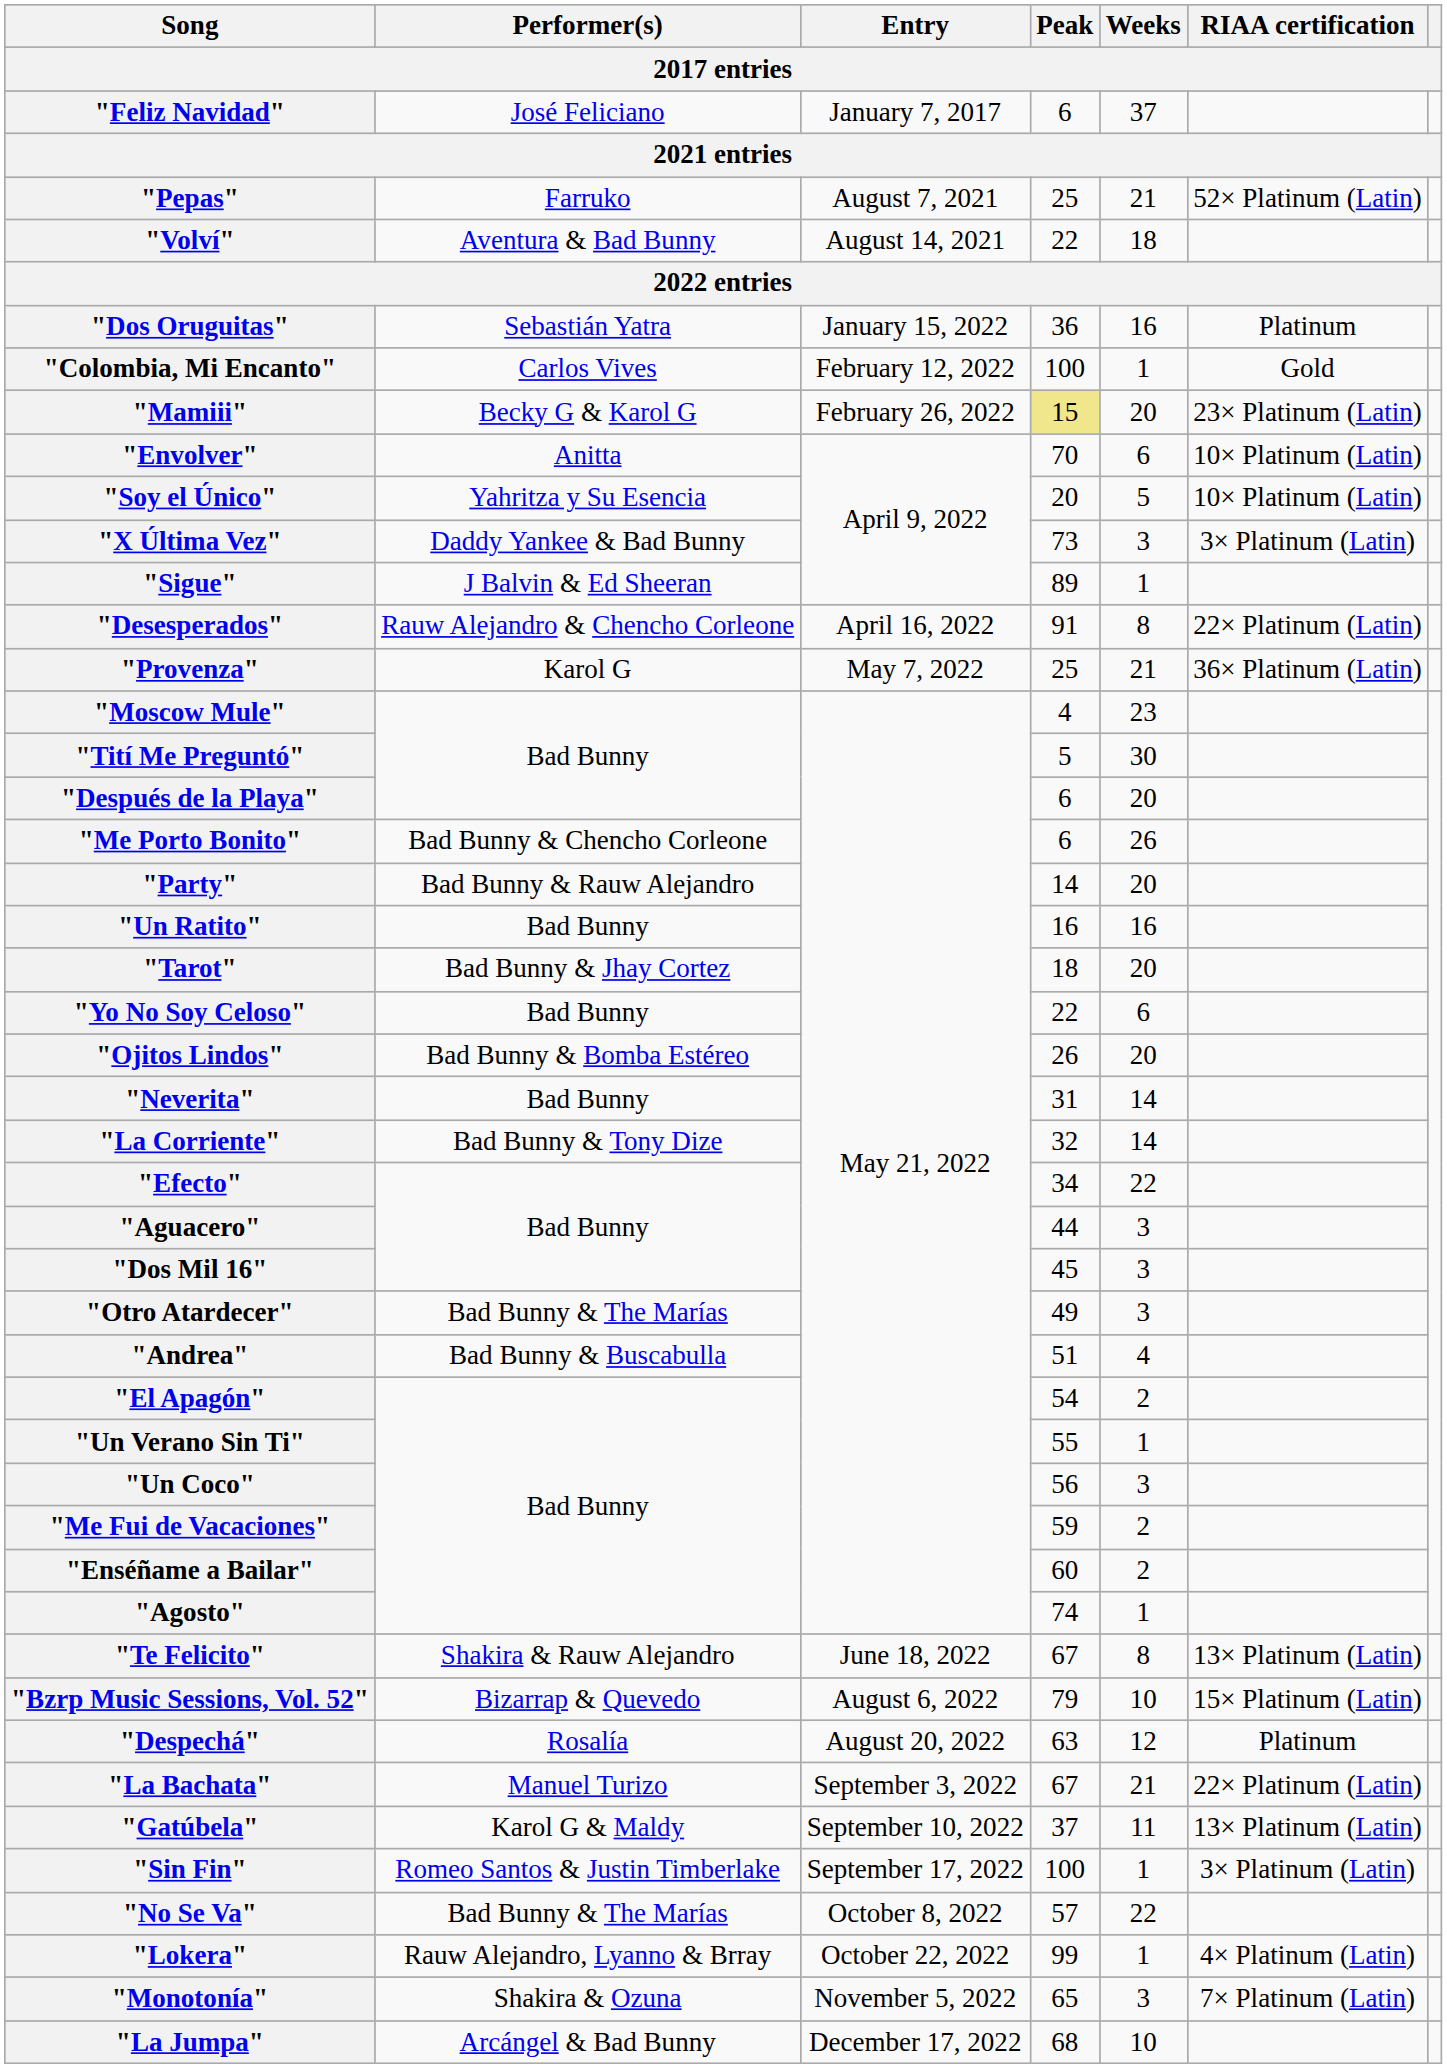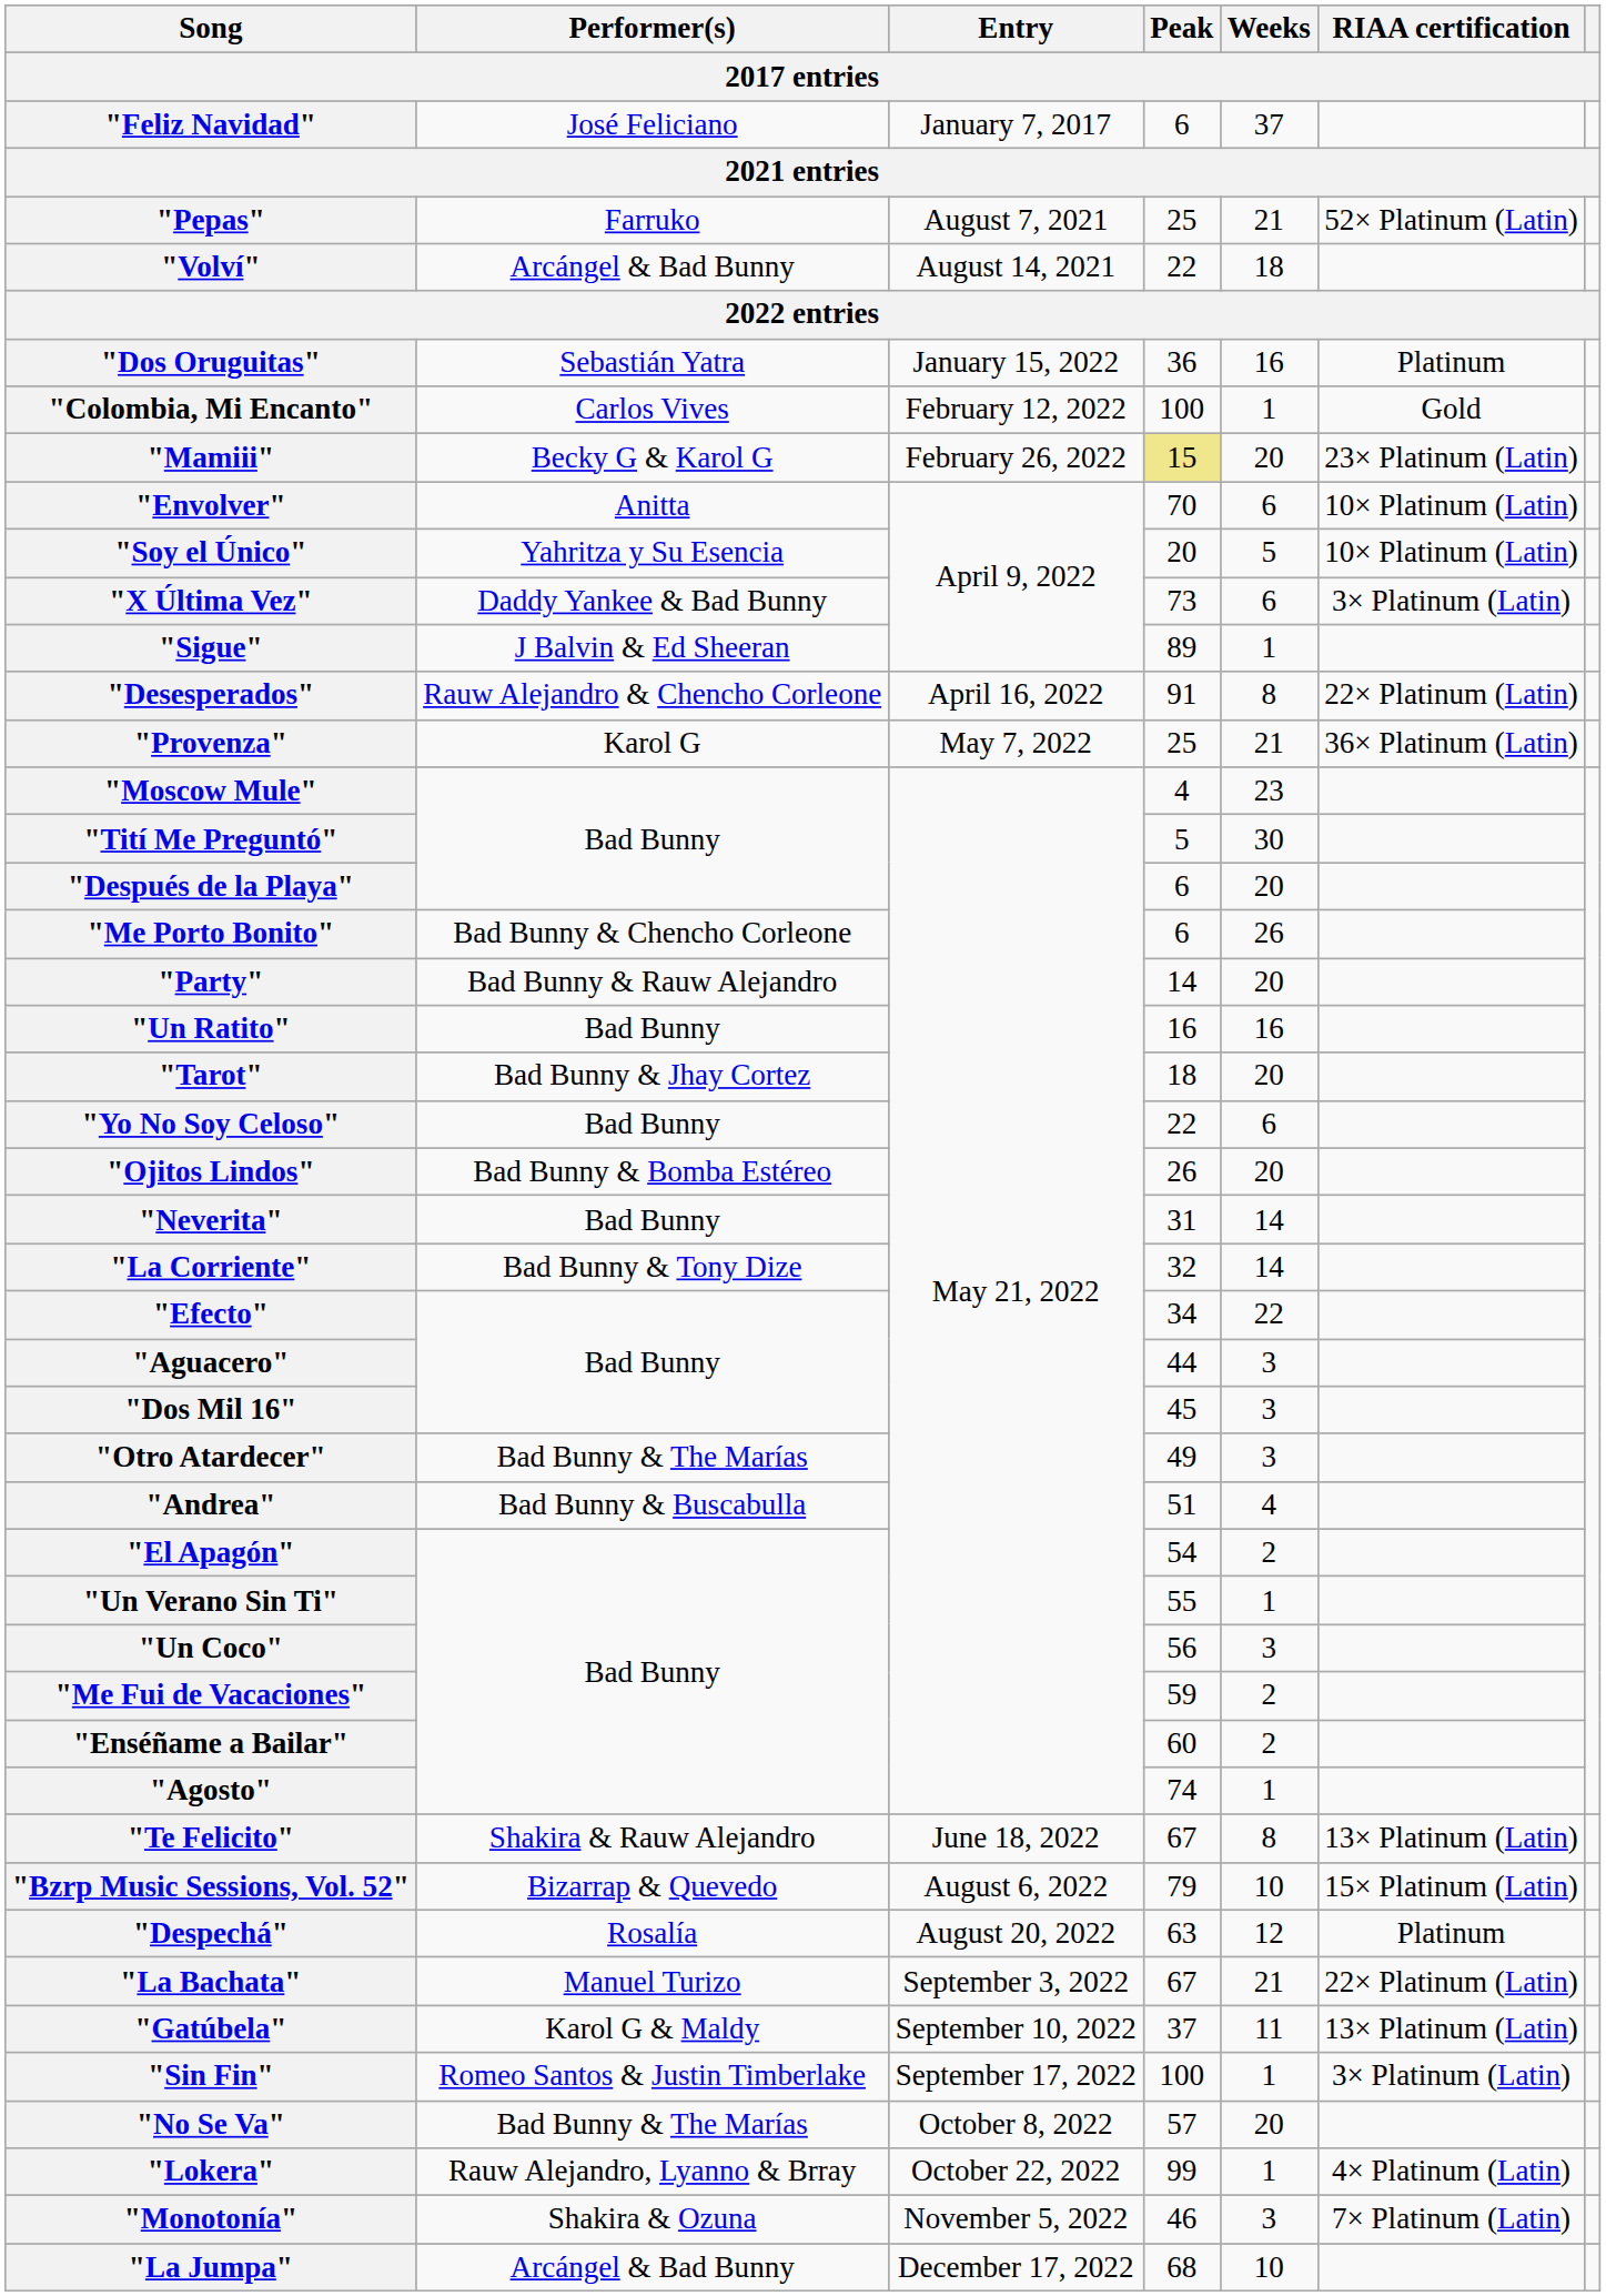 <table class="wikitable plainrowheaders sortable" style="text-align:center;">
 <tr>
 <th>Song</th>
 <th>Performer(s)</th>
 <th>Entry</th>
 <th>Peak</th>
 <th>Weeks</th>
 <th>RIAA certification</th>
 <th !scope=col class=unsortable></th>
 </tr>
 <tr>
 <th colspan="7">2017 entries</th>
 </tr>
 <tr>
 <th>"<a href='#'>Feliz Navidad</a>"</th>
 <td><a href='#'>José Feliciano</a></td>
 <td>January 7, 2017</td>
 <td>6</td>
 <td>37</td>
 <td></td>
 <td></td>
 </tr>
 <tr>
 <th colspan="7">2021 entries</th>
 </tr>
 <tr>
 <th>"<a href='#'>Pepas</a>"</th>
 <td><a href='#'>Farruko</a></td>
 <td>August 7, 2021</td>
 <td>25</td>
 <td>21</td>
 <td>52× Platinum (<a href='#'>Latin</a>)</td>
 <td></td>
 </tr>
 <tr>
 <th>"<a href='#'>Volví</a>"</th>
-<td><a href='#'>Aventura</a> & <a href='#'>Bad Bunny</a></td>
+<td><a href='#'>Arcángel</a> & Bad Bunny</td>
 <td>August 14, 2021</td>
 <td>22</td>
 <td>18</td>
 <td></td>
 <td></td>
 </tr>
 <tr>
 <th colspan="7">2022 entries</th>
 </tr>
 <tr>
 <th>"<a href='#'>Dos Oruguitas</a>"</th>
 <td><a href='#'>Sebastián Yatra</a></td>
 <td>January 15, 2022</td>
 <td>36</td>
 <td>16</td>
 <td>Platinum</td>
 <td></td>
 </tr>
 <tr>
 <th>"Colombia, Mi Encanto"</th>
 <td><a href='#'>Carlos Vives</a></td>
 <td>February 12, 2022</td>
 <td>100</td>
 <td>1</td>
 <td>Gold</td>
 <td></td>
 </tr>
 <tr>
 <th>"<a href='#'>Mamiii</a>"</th>
 <td><a href='#'>Becky G</a> & <a href='#'>Karol G</a></td>
 <td>February 26, 2022</td>
 <td style="background: khaki;">15</td>
 <td>20</td>
 <td>23× Platinum (<a href='#'>Latin</a>)</td>
 <td></td>
 </tr>
 <tr>
 <th>"<a href='#'>Envolver</a>"</th>
 <td><a href='#'>Anitta</a></td>
 <td rowspan="4">April 9, 2022</td>
 <td>70</td>
 <td>6</td>
 <td>10× Platinum (<a href='#'>Latin</a>)</td>
 <td></td>
 </tr>
 <tr>
 <th>"<a href='#'>Soy el Único</a>"</th>
 <td><a href='#'>Yahritza y Su Esencia</a></td>
 <td>20</td>
 <td>5</td>
 <td>10× Platinum (<a href='#'>Latin</a>)</td>
 <td></td>
 </tr>
 <tr>
 <th>"<a href='#'>X Última Vez</a>"</th>
 <td><a href='#'>Daddy Yankee</a> & Bad Bunny</td>
 <td>73</td>
-<td>3</td>
+<td>6</td>
 <td>3× Platinum (<a href='#'>Latin</a>)</td>
 <td></td>
 </tr>
 <tr>
 <th>"<a href='#'>Sigue</a>"</th>
 <td><a href='#'>J Balvin</a> & <a href='#'>Ed Sheeran</a></td>
 <td>89</td>
 <td>1</td>
 <td></td>
 <td></td>
 </tr>
 <tr>
 <th>"<a href='#'>Desesperados</a>"</th>
 <td><a href='#'>Rauw Alejandro</a> & <a href='#'>Chencho Corleone</a></td>
 <td rowspan="1">April 16, 2022</td>
 <td>91</td>
 <td>8</td>
 <td>22× Platinum (<a href='#'>Latin</a>)</td>
 <td></td>
 </tr>
 <tr>
 <th>"<a href='#'>Provenza</a>"</th>
 <td>Karol G</td>
 <td rowspan="1">May 7, 2022</td>
 <td>25</td>
 <td>21</td>
 <td>36× Platinum (<a href='#'>Latin</a>)</td>
 <td></td>
 </tr>
 <tr>
 <th>"<a href='#'>Moscow Mule</a>"</th>
 <td rowspan="3">Bad Bunny</td>
 <td rowspan="22">May 21, 2022</td>
 <td>4</td>
 <td>23</td>
 <td></td>
 <td rowspan="22"></td>
 </tr>
 <tr>
 <th>"<a href='#'>Tití Me Preguntó</a>"</th>
 <td>5</td>
 <td>30</td>
 <td></td>
 </tr>
 <tr>
 <th>"<a href='#'>Después de la Playa</a>"</th>
 <td>6</td>
 <td>20</td>
 <td></td>
 </tr>
 <tr>
 <th>"<a href='#'>Me Porto Bonito</a>"</th>
 <td>Bad Bunny & Chencho Corleone</td>
 <td>6</td>
 <td>26</td>
 <td></td>
 </tr>
 <tr>
 <th>"<a href='#'>Party</a>"</th>
 <td>Bad Bunny & Rauw Alejandro</td>
 <td>14</td>
 <td>20</td>
 <td></td>
 </tr>
 <tr>
 <th>"<a href='#'>Un Ratito</a>"</th>
 <td>Bad Bunny</td>
 <td>16</td>
 <td>16</td>
 <td></td>
 </tr>
 <tr>
 <th>"<a href='#'>Tarot</a>"</th>
 <td>Bad Bunny & <a href='#'>Jhay Cortez</a></td>
 <td>18</td>
 <td>20</td>
 <td></td>
 </tr>
 <tr>
 <th>"<a href='#'>Yo No Soy Celoso</a>"</th>
 <td>Bad Bunny</td>
 <td>22</td>
 <td>6</td>
 <td></td>
 </tr>
 <tr>
 <th>"<a href='#'>Ojitos Lindos</a>"</th>
 <td>Bad Bunny & <a href='#'>Bomba Estéreo</a></td>
 <td>26</td>
 <td>20</td>
 <td></td>
 </tr>
 <tr>
 <th>"<a href='#'>Neverita</a>"</th>
 <td>Bad Bunny</td>
 <td>31</td>
 <td>14</td>
 <td></td>
 </tr>
 <tr>
 <th>"<a href='#'>La Corriente</a>"</th>
 <td>Bad Bunny & <a href='#'>Tony Dize</a></td>
 <td>32</td>
 <td>14</td>
 <td></td>
 </tr>
 <tr>
 <th>"<a href='#'>Efecto</a>"</th>
 <td rowspan="3">Bad Bunny</td>
 <td>34</td>
 <td>22</td>
 <td></td>
 </tr>
 <tr>
 <th>"Aguacero"</th>
 <td>44</td>
 <td>3</td>
 <td></td>
 </tr>
 <tr>
 <th>"Dos Mil 16"</th>
 <td>45</td>
 <td>3</td>
 <td></td>
 </tr>
 <tr>
 <th>"Otro Atardecer"</th>
 <td>Bad Bunny & <a href='#'>The Marías</a></td>
 <td>49</td>
 <td>3</td>
 <td></td>
 </tr>
 <tr>
 <th>"Andrea"</th>
 <td>Bad Bunny & <a href='#'>Buscabulla</a></td>
 <td>51</td>
 <td>4</td>
 <td></td>
 </tr>
 <tr>
 <th>"<a href='#'>El Apagón</a>"</th>
 <td rowspan="6">Bad Bunny</td>
 <td>54</td>
 <td>2</td>
 <td></td>
 </tr>
 <tr>
 <th>"Un Verano Sin Ti"</th>
 <td>55</td>
 <td>1</td>
 <td></td>
 </tr>
 <tr>
 <th>"Un Coco"</th>
 <td>56</td>
 <td>3</td>
 <td></td>
 </tr>
 <tr>
 <th>"<a href='#'>Me Fui de Vacaciones</a>"</th>
 <td>59</td>
 <td>2</td>
 <td></td>
 </tr>
 <tr>
 <th>"Enséñame a Bailar"</th>
 <td>60</td>
 <td>2</td>
 <td></td>
 </tr>
 <tr>
 <th>"Agosto"</th>
 <td>74</td>
 <td>1</td>
 <td></td>
 </tr>
 <tr>
 <th>"<a href='#'>Te Felicito</a>"</th>
 <td><a href='#'>Shakira</a> & Rauw Alejandro</td>
 <td rowspan="1">June 18, 2022</td>
 <td>67</td>
 <td>8</td>
 <td>13× Platinum (<a href='#'>Latin</a>)</td>
 <td></td>
 </tr>
 <tr>
 <th>"<a href='#'>Bzrp Music Sessions, Vol. 52</a>"</th>
 <td><a href='#'>Bizarrap</a> & <a href='#'>Quevedo</a></td>
 <td rowspan="1">August 6, 2022</td>
 <td>79</td>
 <td>10</td>
 <td>15× Platinum (<a href='#'>Latin</a>)</td>
 <td></td>
 </tr>
 <tr>
 <th>"<a href='#'>Despechá</a>"</th>
 <td><a href='#'>Rosalía</a></td>
 <td>August 20, 2022</td>
 <td>63</td>
 <td>12</td>
 <td>Platinum</td>
 <td></td>
 </tr>
 <tr>
 <th>"<a href='#'>La Bachata</a>"</th>
 <td><a href='#'>Manuel Turizo</a></td>
 <td>September 3, 2022</td>
 <td>67</td>
 <td>21</td>
 <td>22× Platinum (<a href='#'>Latin</a>)</td>
 <td></td>
 </tr>
 <tr>
 <th>"<a href='#'>Gatúbela</a>"</th>
 <td>Karol G & <a href='#'>Maldy</a></td>
 <td>September 10, 2022</td>
 <td>37</td>
 <td>11</td>
 <td>13× Platinum (<a href='#'>Latin</a>)</td>
 <td></td>
 </tr>
 <tr>
 <th>"<a href='#'>Sin Fin</a>"</th>
 <td><a href='#'>Romeo Santos</a> & <a href='#'>Justin Timberlake</a></td>
 <td>September 17, 2022</td>
 <td>100</td>
 <td>1</td>
 <td>3× Platinum (<a href='#'>Latin</a>)</td>
 <td></td>
 </tr>
 <tr>
 <th>"<a href='#'>No Se Va</a>"</th>
 <td>Bad Bunny & <a href='#'>The Marías</a></td>
 <td>October 8, 2022</td>
 <td>57</td>
-<td>22</td>
+<td>20</td>
 <td></td>
 <td></td>
 </tr>
 <tr>
 <th>"<a href='#'>Lokera</a>"</th>
 <td>Rauw Alejandro, <a href='#'>Lyanno</a> & Brray</td>
 <td>October 22, 2022</td>
 <td>99</td>
 <td>1</td>
 <td>4× Platinum (<a href='#'>Latin</a>)</td>
 <td></td>
 </tr>
 <tr>
 <th>"<a href='#'>Monotonía</a>"</th>
 <td>Shakira & <a href='#'>Ozuna</a></td>
 <td>November 5, 2022</td>
-<td>65</td>
+<td>46</td>
 <td>3</td>
 <td>7× Platinum (<a href='#'>Latin</a>)</td>
 <td></td>
 </tr>
 <tr>
 <th>"<a href='#'>La Jumpa</a>"</th>
 <td><a href='#'>Arcángel</a> & Bad Bunny</td>
 <td>December 17, 2022</td>
 <td>68</td>
 <td>10</td>
 <td></td>
 <td></td>
 </tr>
 </table>
